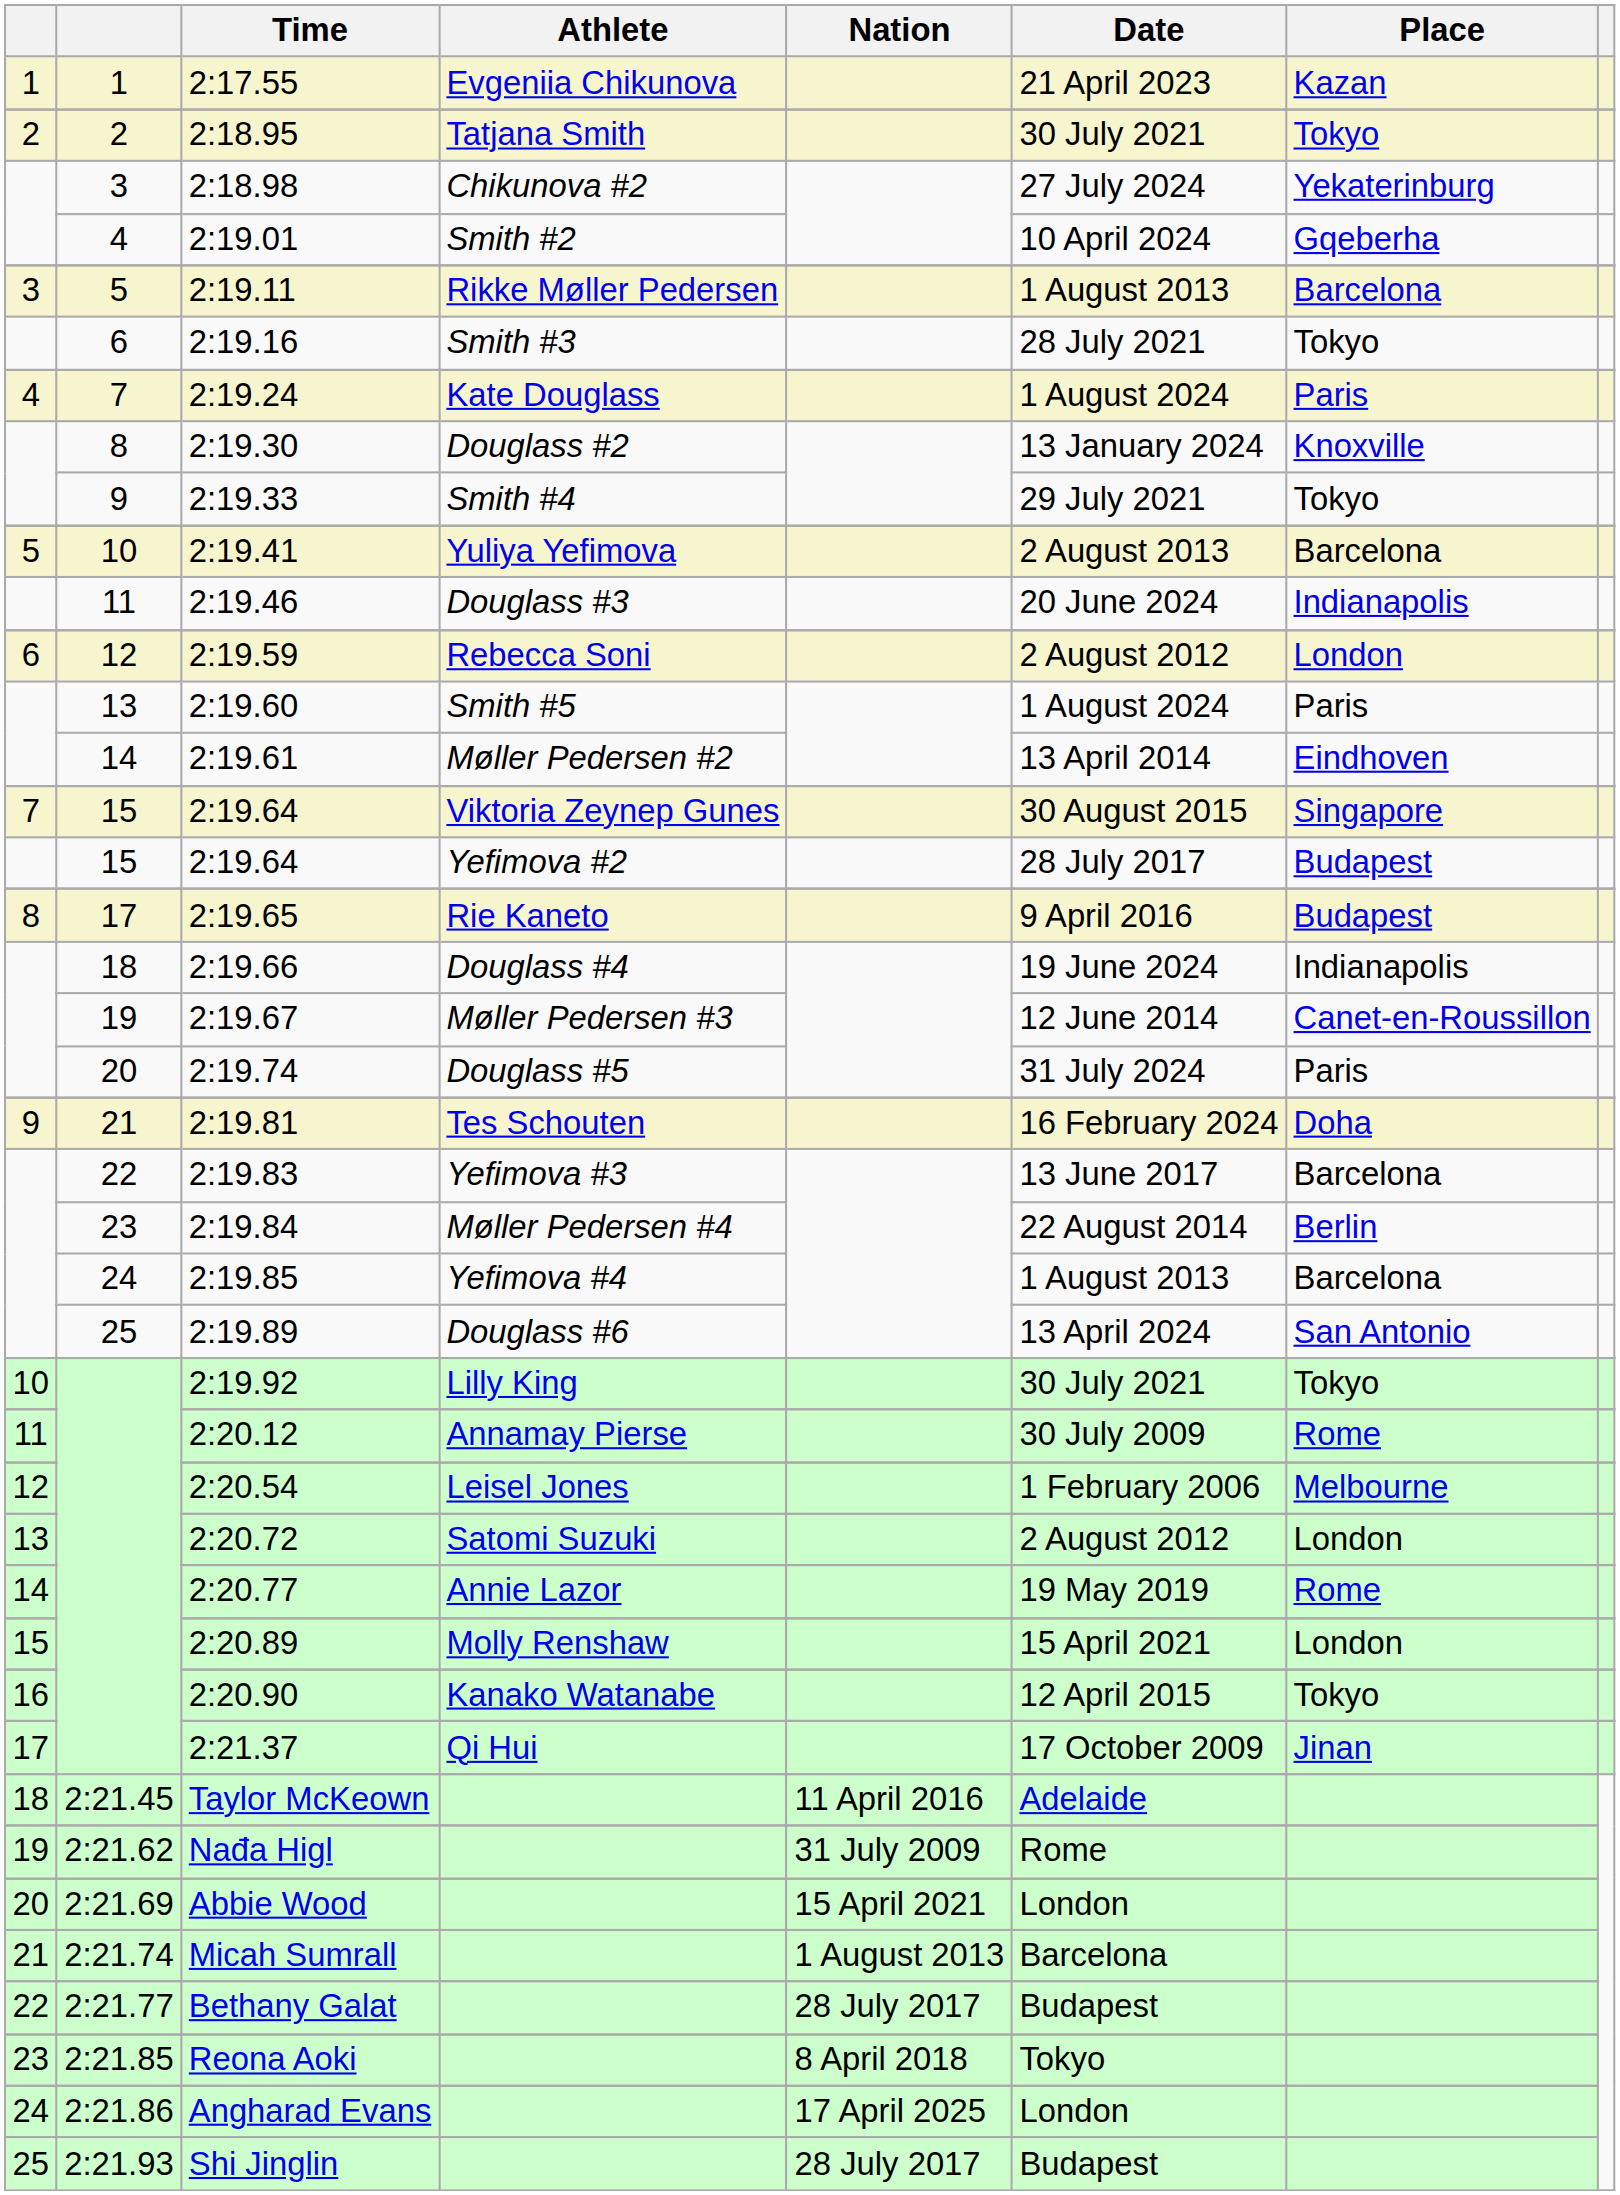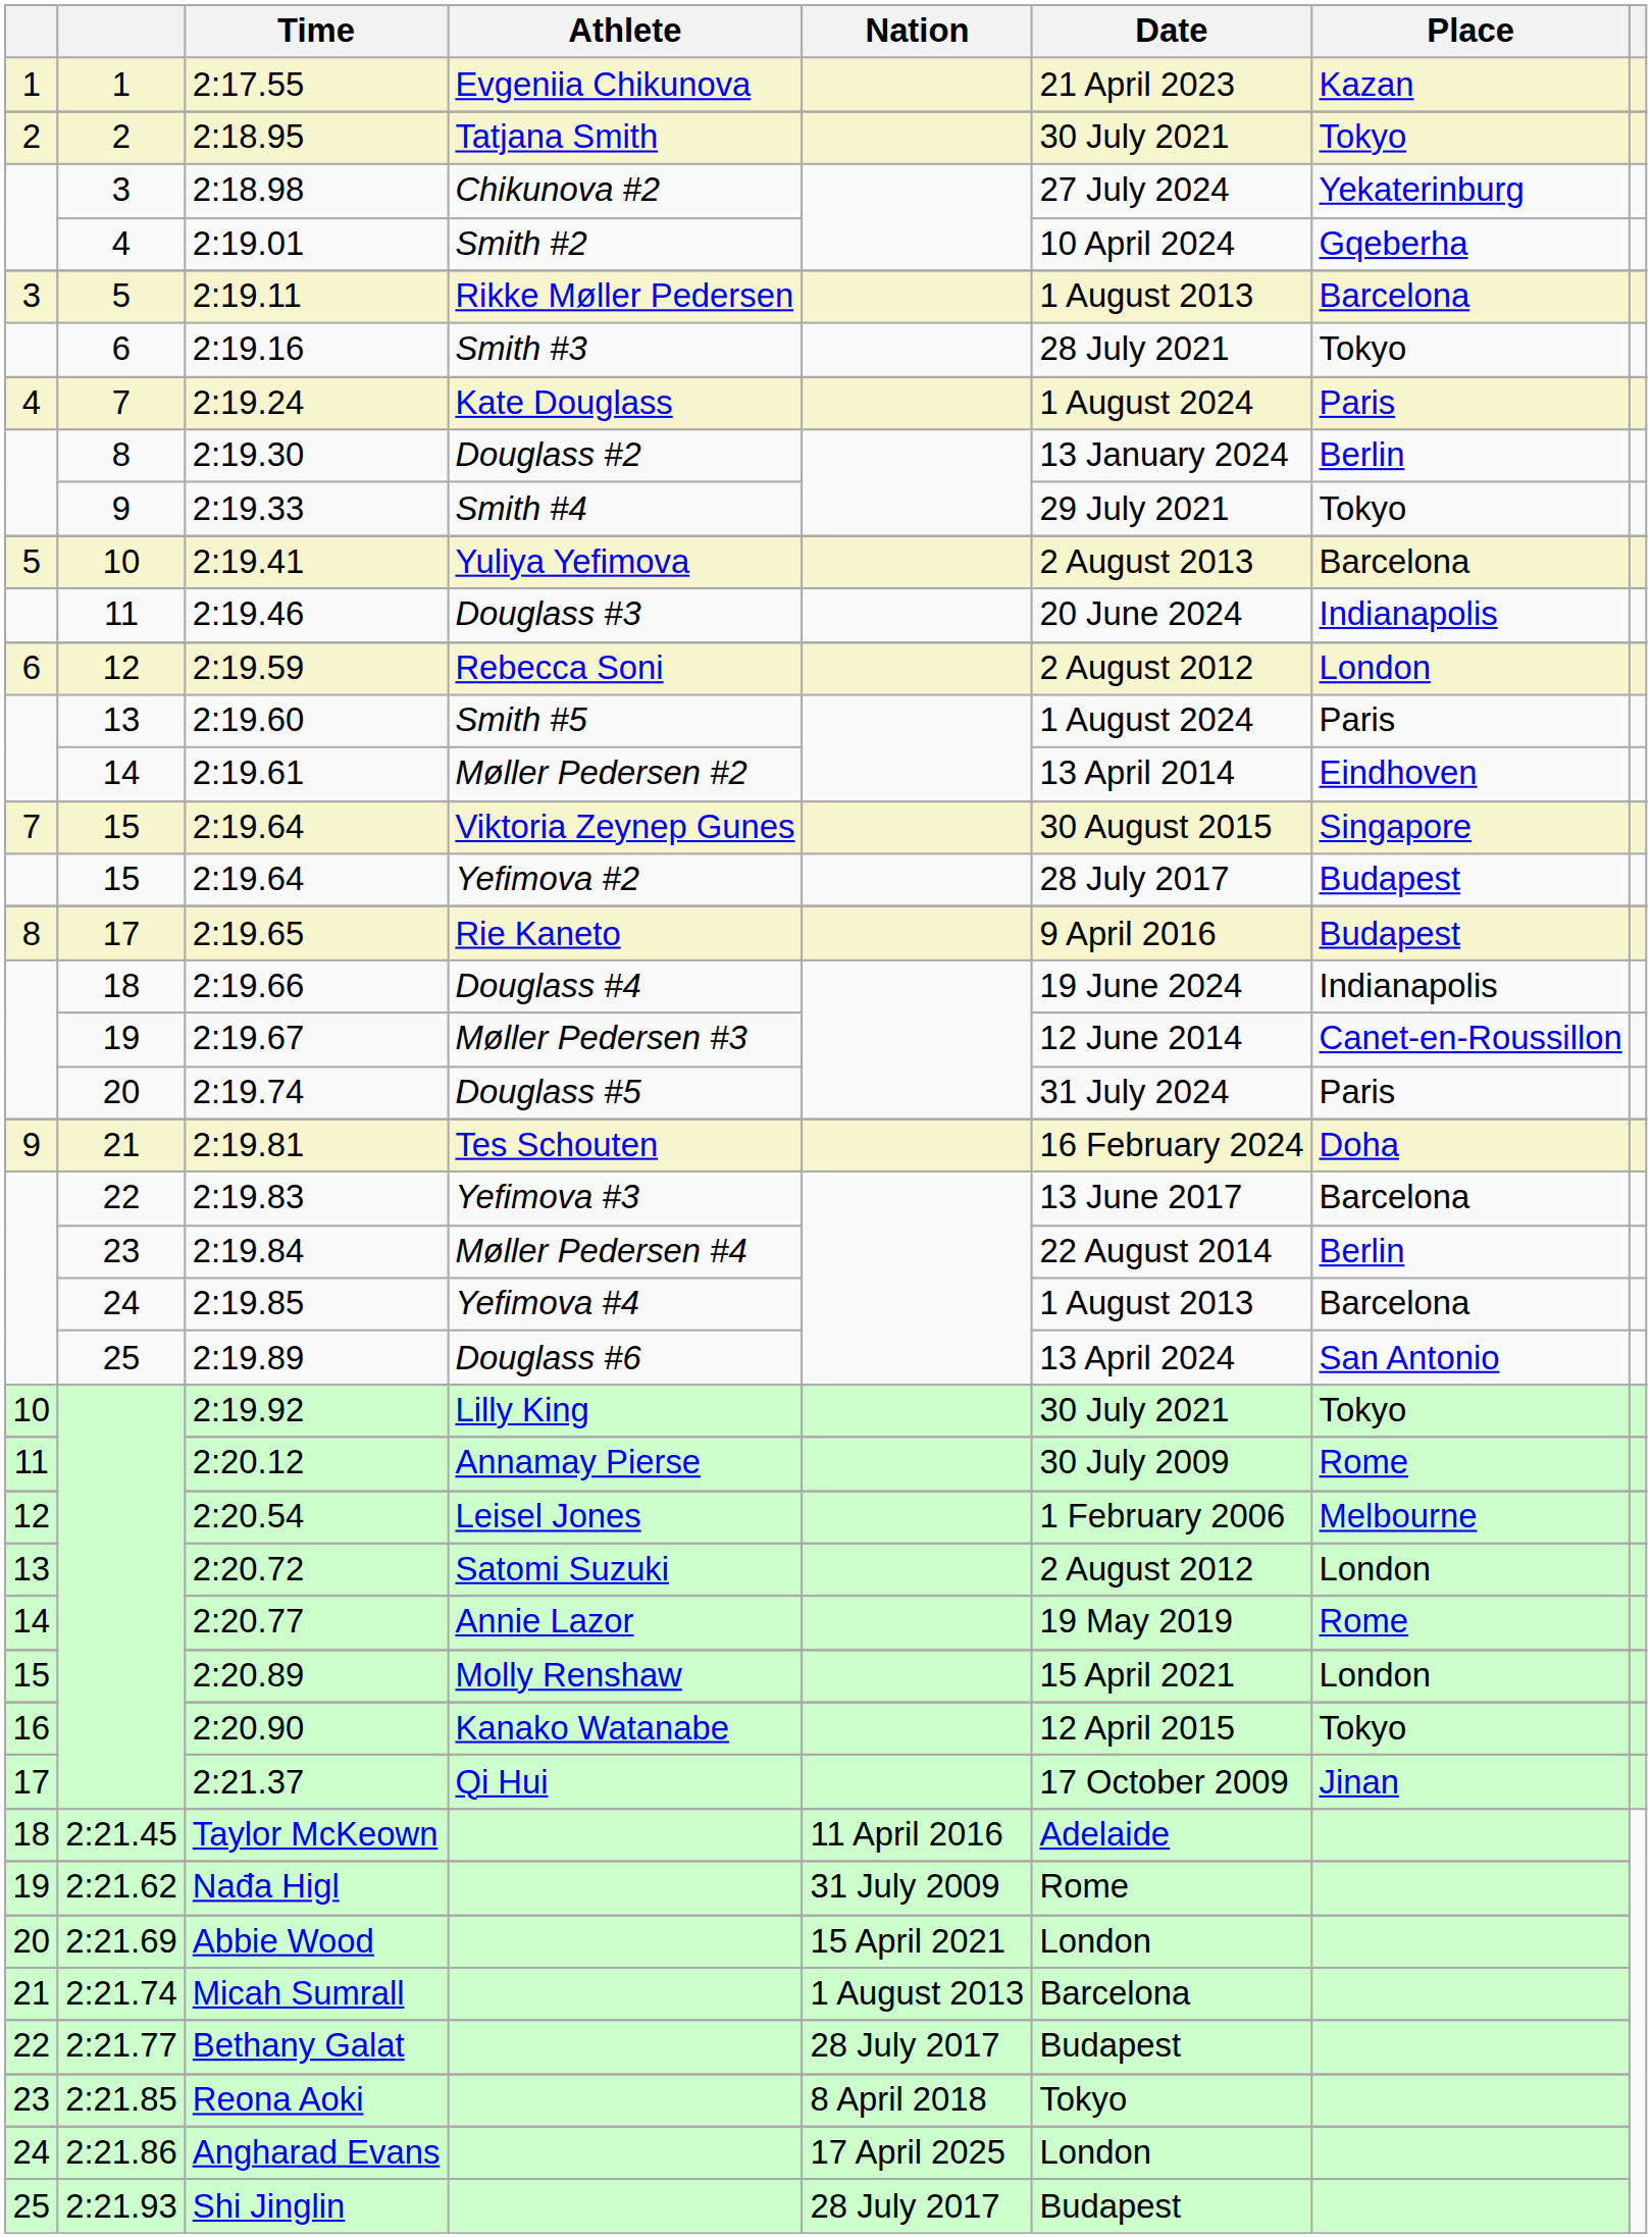 <table class="wikitable sortable">
 <tr>
 <th></th>
 <th></th>
 <th>Time</th>
 <th>Athlete</th>
 <th>Nation</th>
 <th>Date</th>
 <th>Place</th>
 <th class="unsortable"></th>
 </tr>
 <tr bgcolor=f6F5CE>
 <td align=center>1</td>
 <td align=center>1</td>
 <td>2:17.55</td>
 <td><a href='#'>Evgeniia Chikunova</a></td>
 <td></td>
 <td>21 April 2023</td>
 <td><a href='#'>Kazan</a></td>
 <td></td>
 </tr>
 <tr>
 </tr>
 <tr bgcolor=f6F5CE>
 <td align=center>2</td>
 <td align=center>2</td>
 <td>2:18.95</td>
 <td><a href='#'>Tatjana Smith</a></td>
 <td></td>
 <td>30 July 2021</td>
 <td><a href='#'>Tokyo</a></td>
 <td></td>
 </tr>
 <tr>
 <td rowspan="2"></td>
 <td align=center>3</td>
 <td>2:18.98</td>
 <td><em>Chikunova #2</em></td>
 <td rowspan="2"></td>
 <td>27 July 2024</td>
 <td><a href='#'>Yekaterinburg</a></td>
 <td></td>
 </tr>
 <tr>
 <td align=center>4</td>
 <td>2:19.01</td>
 <td><em>Smith #2</em></td>
 <td>10 April 2024</td>
 <td><a href='#'>Gqeberha</a></td>
 <td></td>
 </tr>
 <tr>
 </tr>
 <tr bgcolor=f6F5CE>
 <td align=center>3</td>
 <td align=center>5</td>
 <td>2:19.11</td>
 <td><a href='#'>Rikke Møller Pedersen</a></td>
 <td></td>
 <td>1 August 2013</td>
 <td><a href='#'>Barcelona</a></td>
 <td></td>
 </tr>
 <tr>
 <td></td>
 <td align=center>6</td>
 <td>2:19.16</td>
 <td><em>Smith #3</em></td>
 <td></td>
 <td>28 July 2021</td>
 <td>Tokyo</td>
 <td></td>
 </tr>
 <tr>
 </tr>
 <tr bgcolor=f6F5CE>
 <td align=center>4</td>
 <td align=center>7</td>
 <td>2:19.24</td>
 <td><a href='#'>Kate Douglass</a></td>
 <td></td>
 <td>1 August 2024</td>
 <td><a href='#'>Paris</a></td>
 <td></td>
 </tr>
 <tr>
 <td rowspan="2"></td>
 <td align=center>8</td>
 <td>2:19.30</td>
 <td><em>Douglass #2</em></td>
 <td rowspan="2"></td>
 <td>13 January 2024</td>
-<td><a href='#'>Knoxville</a></td>
+<td><a href='#'>Berlin</a></td>
 <td></td>
 </tr>
 <tr>
 <td align=center>9</td>
 <td>2:19.33</td>
 <td><em>Smith #4</em></td>
 <td>29 July 2021</td>
 <td>Tokyo</td>
 <td></td>
 </tr>
 <tr>
 </tr>
 <tr bgcolor=f6F5CE>
 <td align=center>5</td>
 <td align=center>10</td>
 <td>2:19.41</td>
 <td><a href='#'>Yuliya Yefimova</a></td>
 <td></td>
 <td>2 August 2013</td>
 <td>Barcelona</td>
 <td></td>
 </tr>
 <tr>
 <td></td>
 <td align=center>11</td>
 <td>2:19.46</td>
 <td><em>Douglass #3</em></td>
 <td></td>
 <td>20 June 2024</td>
 <td><a href='#'>Indianapolis</a></td>
 <td></td>
 </tr>
 <tr>
 </tr>
 <tr bgcolor=f6F5CE>
 <td align=center>6</td>
 <td align=center>12</td>
 <td>2:19.59</td>
 <td><a href='#'>Rebecca Soni</a></td>
 <td></td>
 <td>2 August 2012</td>
 <td><a href='#'>London</a></td>
 <td></td>
 </tr>
 <tr>
 <td rowspan="2"></td>
 <td align=center>13</td>
 <td>2:19.60</td>
 <td><em>Smith #5</em></td>
 <td rowspan="2"></td>
 <td>1 August 2024</td>
 <td>Paris</td>
 <td></td>
 </tr>
 <tr>
 <td align=center>14</td>
 <td>2:19.61</td>
 <td><em>Møller Pedersen #2</em></td>
 <td>13 April 2014</td>
 <td><a href='#'>Eindhoven</a></td>
 <td></td>
 </tr>
 <tr>
 </tr>
 <tr bgcolor=f6F5CE>
 <td align=center>7</td>
 <td align=center>15</td>
 <td>2:19.64</td>
 <td><a href='#'>Viktoria Zeynep Gunes</a></td>
 <td></td>
 <td>30 August 2015</td>
 <td><a href='#'>Singapore</a></td>
 <td></td>
 </tr>
 <tr>
 <td></td>
 <td align=center>15</td>
 <td>2:19.64</td>
 <td><em>Yefimova #2</em></td>
 <td></td>
 <td>28 July 2017</td>
 <td><a href='#'>Budapest</a></td>
 <td></td>
 </tr>
 <tr>
 </tr>
 <tr bgcolor=f6F5CE>
 <td align=center>8</td>
 <td align=center>17</td>
 <td>2:19.65</td>
 <td><a href='#'>Rie Kaneto</a></td>
 <td></td>
 <td>9 April 2016</td>
 <td><a href='#'>Budapest</a></td>
 <td></td>
 </tr>
 <tr>
 <td rowspan="3"></td>
 <td align=center>18</td>
 <td>2:19.66</td>
 <td><em>Douglass #4</em></td>
 <td rowspan="3"></td>
 <td>19 June 2024</td>
 <td>Indianapolis</td>
 <td></td>
 </tr>
 <tr>
 <td align=center>19</td>
 <td>2:19.67</td>
 <td><em>Møller Pedersen #3</em></td>
 <td>12 June 2014</td>
 <td><a href='#'>Canet-en-Roussillon</a></td>
 <td></td>
 </tr>
 <tr>
 <td align=center>20</td>
 <td>2:19.74</td>
 <td><em>Douglass #5</em></td>
 <td>31 July 2024</td>
 <td>Paris</td>
 <td></td>
 </tr>
 <tr>
 </tr>
 <tr bgcolor=f6F5CE>
 <td align=center>9</td>
 <td align=center>21</td>
 <td>2:19.81</td>
 <td><a href='#'>Tes Schouten</a></td>
 <td></td>
 <td>16 February 2024</td>
 <td><a href='#'>Doha</a></td>
 <td></td>
 </tr>
 <tr>
 <td rowspan="4"></td>
 <td align=center>22</td>
 <td>2:19.83</td>
 <td><em>Yefimova #3</em></td>
 <td rowspan="4"></td>
 <td>13 June 2017</td>
 <td>Barcelona</td>
 <td></td>
 </tr>
 <tr>
 <td align=center>23</td>
 <td>2:19.84</td>
 <td><em>Møller Pedersen #4</em></td>
 <td>22 August 2014</td>
 <td><a href='#'>Berlin</a></td>
 <td></td>
 </tr>
 <tr>
 <td align=center>24</td>
 <td>2:19.85</td>
 <td><em>Yefimova #4</em></td>
 <td>1 August 2013</td>
 <td>Barcelona</td>
 <td></td>
 </tr>
 <tr>
 <td align=center>25</td>
 <td>2:19.89</td>
 <td><em>Douglass #6</em></td>
 <td>13 April 2024</td>
 <td><a href='#'>San Antonio</a></td>
 <td></td>
 </tr>
 <tr>
 </tr>
 <tr bgcolor=CCFFCC>
 <td align=center>10</td>
 <td rowspan="16"></td>
 <td>2:19.92</td>
 <td><a href='#'>Lilly King</a></td>
 <td></td>
 <td>30 July 2021</td>
 <td>Tokyo</td>
 <td></td>
 </tr>
 <tr>
 </tr>
 <tr bgcolor=CCFFCC>
 <td align=center>11</td>
 <td>2:20.12</td>
 <td><a href='#'>Annamay Pierse</a></td>
 <td></td>
 <td>30 July 2009</td>
 <td><a href='#'>Rome</a></td>
 <td></td>
 </tr>
 <tr>
 </tr>
 <tr bgcolor=CCFFCC>
 <td align=center>12</td>
 <td>2:20.54</td>
 <td><a href='#'>Leisel Jones</a></td>
 <td></td>
 <td>1 February 2006</td>
 <td><a href='#'>Melbourne</a></td>
 <td></td>
 </tr>
 <tr>
 </tr>
 <tr bgcolor=CCFFCC>
 <td align=center>13</td>
 <td>2:20.72</td>
 <td><a href='#'>Satomi Suzuki</a></td>
 <td></td>
 <td>2 August 2012</td>
 <td>London</td>
 <td></td>
 </tr>
 <tr>
 </tr>
 <tr bgcolor=CCFFCC>
 <td align=center>14</td>
 <td>2:20.77</td>
 <td><a href='#'>Annie Lazor</a></td>
 <td></td>
 <td>19 May 2019</td>
 <td><a href='#'>Rome</a></td>
 <td></td>
 </tr>
 <tr>
 </tr>
 <tr bgcolor=CCFFCC>
 <td align=center>15</td>
 <td>2:20.89</td>
 <td><a href='#'>Molly Renshaw</a></td>
 <td></td>
 <td>15 April 2021</td>
 <td>London</td>
 <td></td>
 </tr>
 <tr>
 </tr>
 <tr bgcolor=CCFFCC>
 <td align=center>16</td>
 <td>2:20.90</td>
 <td><a href='#'>Kanako Watanabe</a></td>
 <td></td>
 <td>12 April 2015</td>
 <td>Tokyo</td>
 <td></td>
 </tr>
 <tr>
 </tr>
 <tr bgcolor=CCFFCC>
 <td align=center>17</td>
 <td>2:21.37</td>
 <td><a href='#'>Qi Hui</a></td>
 <td></td>
 <td>17 October 2009</td>
 <td><a href='#'>Jinan</a></td>
 <td></td>
 </tr>
 <tr>
 </tr>
 <tr bgcolor=CCFFCC>
 <td align=center>18</td>
 <td>2:21.45</td>
 <td><a href='#'>Taylor McKeown</a></td>
 <td></td>
 <td>11 April 2016</td>
 <td><a href='#'>Adelaide</a></td>
 <td></td>
 </tr>
 <tr>
 </tr>
 <tr bgcolor=CCFFCC>
 <td align=center>19</td>
 <td>2:21.62</td>
 <td><a href='#'>Nađa Higl</a></td>
 <td></td>
 <td>31 July 2009</td>
 <td>Rome</td>
 <td></td>
 </tr>
 <tr>
 </tr>
 <tr bgcolor=CCFFCC>
 <td align=center>20</td>
 <td>2:21.69</td>
 <td><a href='#'>Abbie Wood</a></td>
 <td></td>
 <td>15 April 2021</td>
 <td>London</td>
 <td></td>
 </tr>
 <tr>
 </tr>
 <tr bgcolor=CCFFCC>
 <td align=center>21</td>
 <td>2:21.74</td>
 <td><a href='#'>Micah Sumrall</a></td>
 <td></td>
 <td>1 August 2013</td>
 <td>Barcelona</td>
 <td></td>
 </tr>
 <tr>
 </tr>
 <tr bgcolor=CCFFCC>
 <td align=center>22</td>
 <td>2:21.77</td>
 <td><a href='#'>Bethany Galat</a></td>
 <td></td>
 <td>28 July 2017</td>
 <td>Budapest</td>
 <td></td>
 </tr>
 <tr>
 </tr>
 <tr bgcolor=CCFFCC>
 <td align=center>23</td>
 <td>2:21.85</td>
 <td><a href='#'>Reona Aoki</a></td>
 <td></td>
 <td>8 April 2018</td>
 <td>Tokyo</td>
 <td></td>
 </tr>
 <tr>
 </tr>
 <tr bgcolor=CCFFCC>
 <td align=center>24</td>
 <td>2:21.86</td>
 <td><a href='#'>Angharad Evans</a></td>
 <td></td>
 <td>17 April 2025</td>
 <td>London</td>
 <td></td>
 </tr>
 <tr>
 </tr>
 <tr bgcolor=CCFFCC>
 <td align=center>25</td>
 <td>2:21.93</td>
 <td><a href='#'>Shi Jinglin</a></td>
 <td></td>
 <td>28 July 2017</td>
 <td>Budapest</td>
 <td></td>
 </tr>
 </table>
